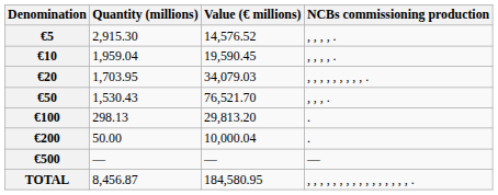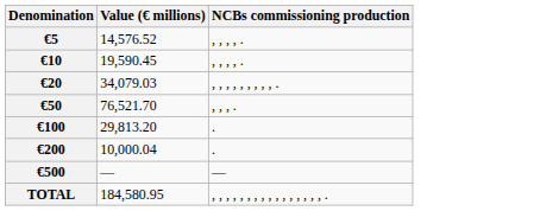 <table border="1" class="wikitable">
 <tr>
 <th>Denomination</th>
-<th>Quantity (millions)</th>
 <th>Value (€ millions)</th>
 <th>NCBs commissioning production</th>
 </tr>
 <tr>
 <th>€5</th>
-<td>2,915.30</td>
 <td>14,576.52</td>
 <td>, , , , .</td>
 </tr>
 <tr>
 <th>€10</th>
-<td>1,959.04</td>
 <td>19,590.45</td>
 <td>, , , , .</td>
 </tr>
 <tr>
 <th>€20</th>
-<td>1,703.95</td>
 <td>34,079.03</td>
 <td>, , , , , , , , , .</td>
 </tr>
 <tr>
 <th>€50</th>
-<td>1,530.43</td>
 <td>76,521.70</td>
 <td>, , , .</td>
 </tr>
 <tr>
 <th>€100</th>
-<td>298.13</td>
 <td>29,813.20</td>
 <td>.</td>
 </tr>
 <tr>
 <th>€200</th>
-<td>50.00</td>
 <td>10,000.04</td>
 <td>.</td>
 </tr>
 <tr>
 <th>€500</th>
 <td>—</td>
 <td>—</td>
-<td>—</td>
 </tr>
 <tr>
 <th>TOTAL</th>
-<td>8,456.87</td>
 <td>184,580.95</td>
 <td>, , , , , , , , , , , , , , , , .</td>
 </tr>
 </table>
